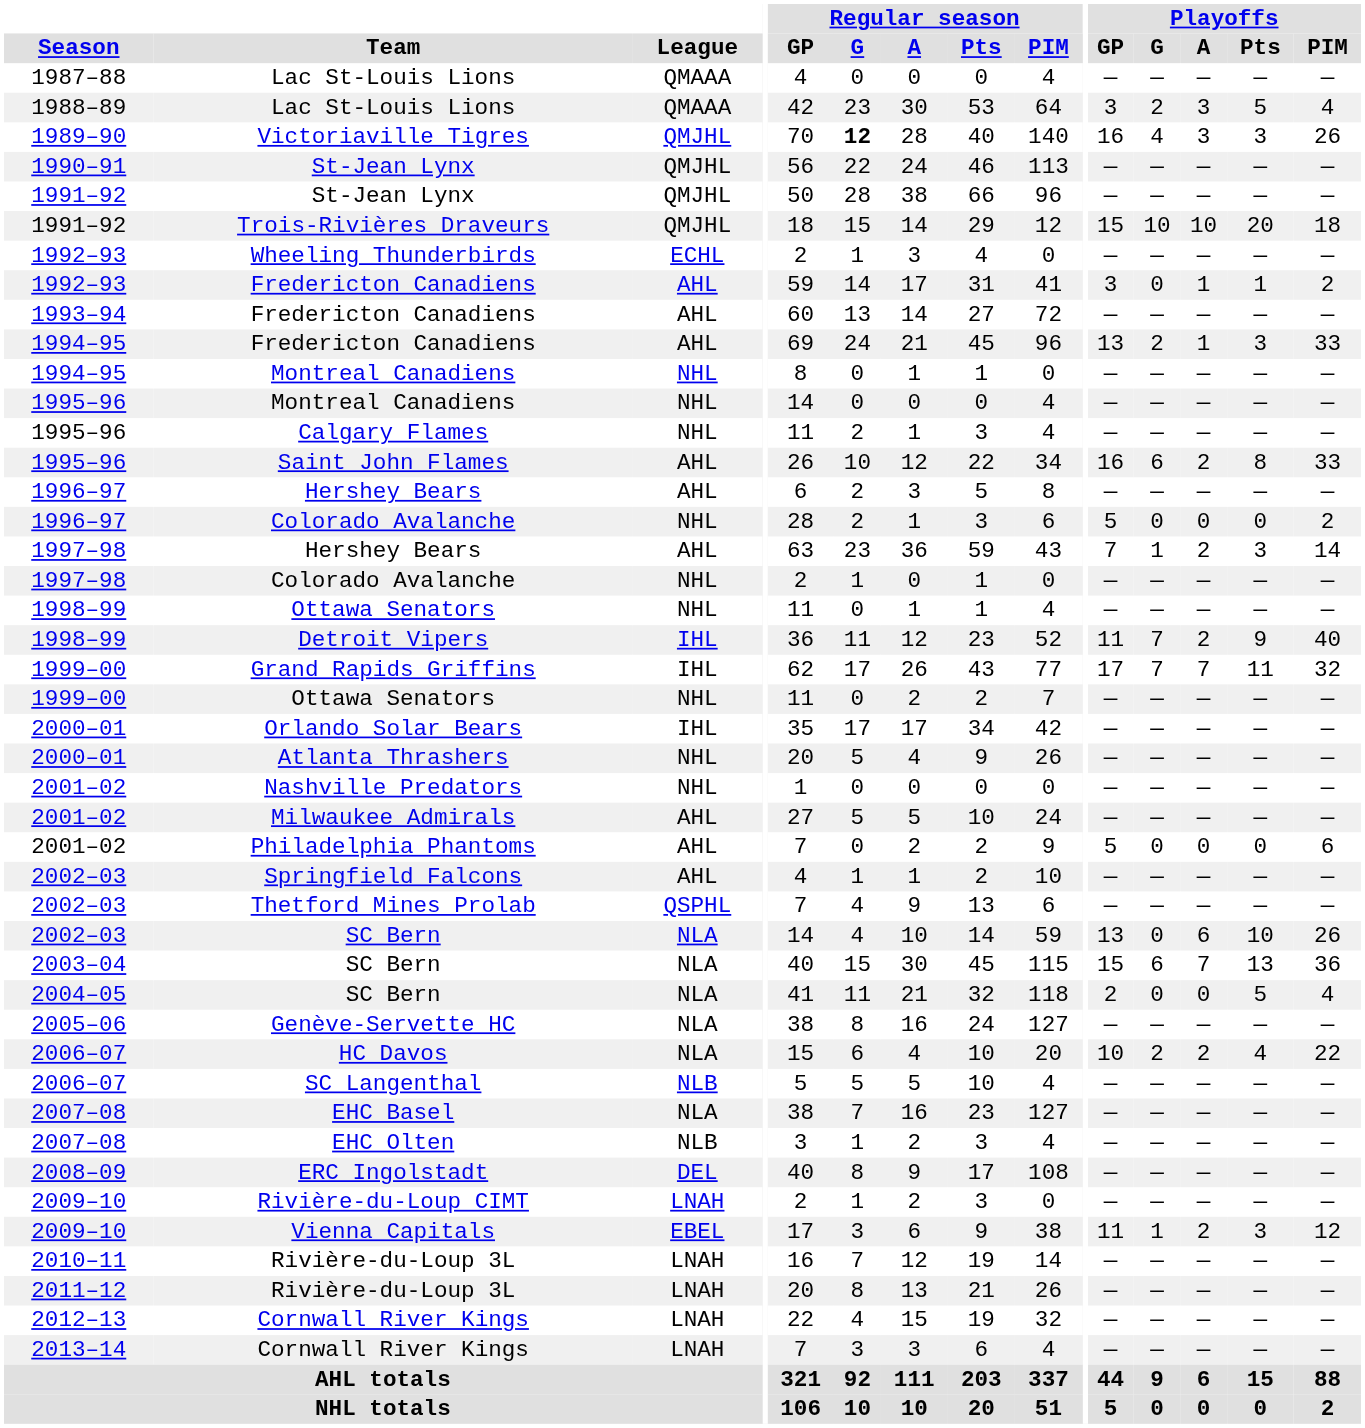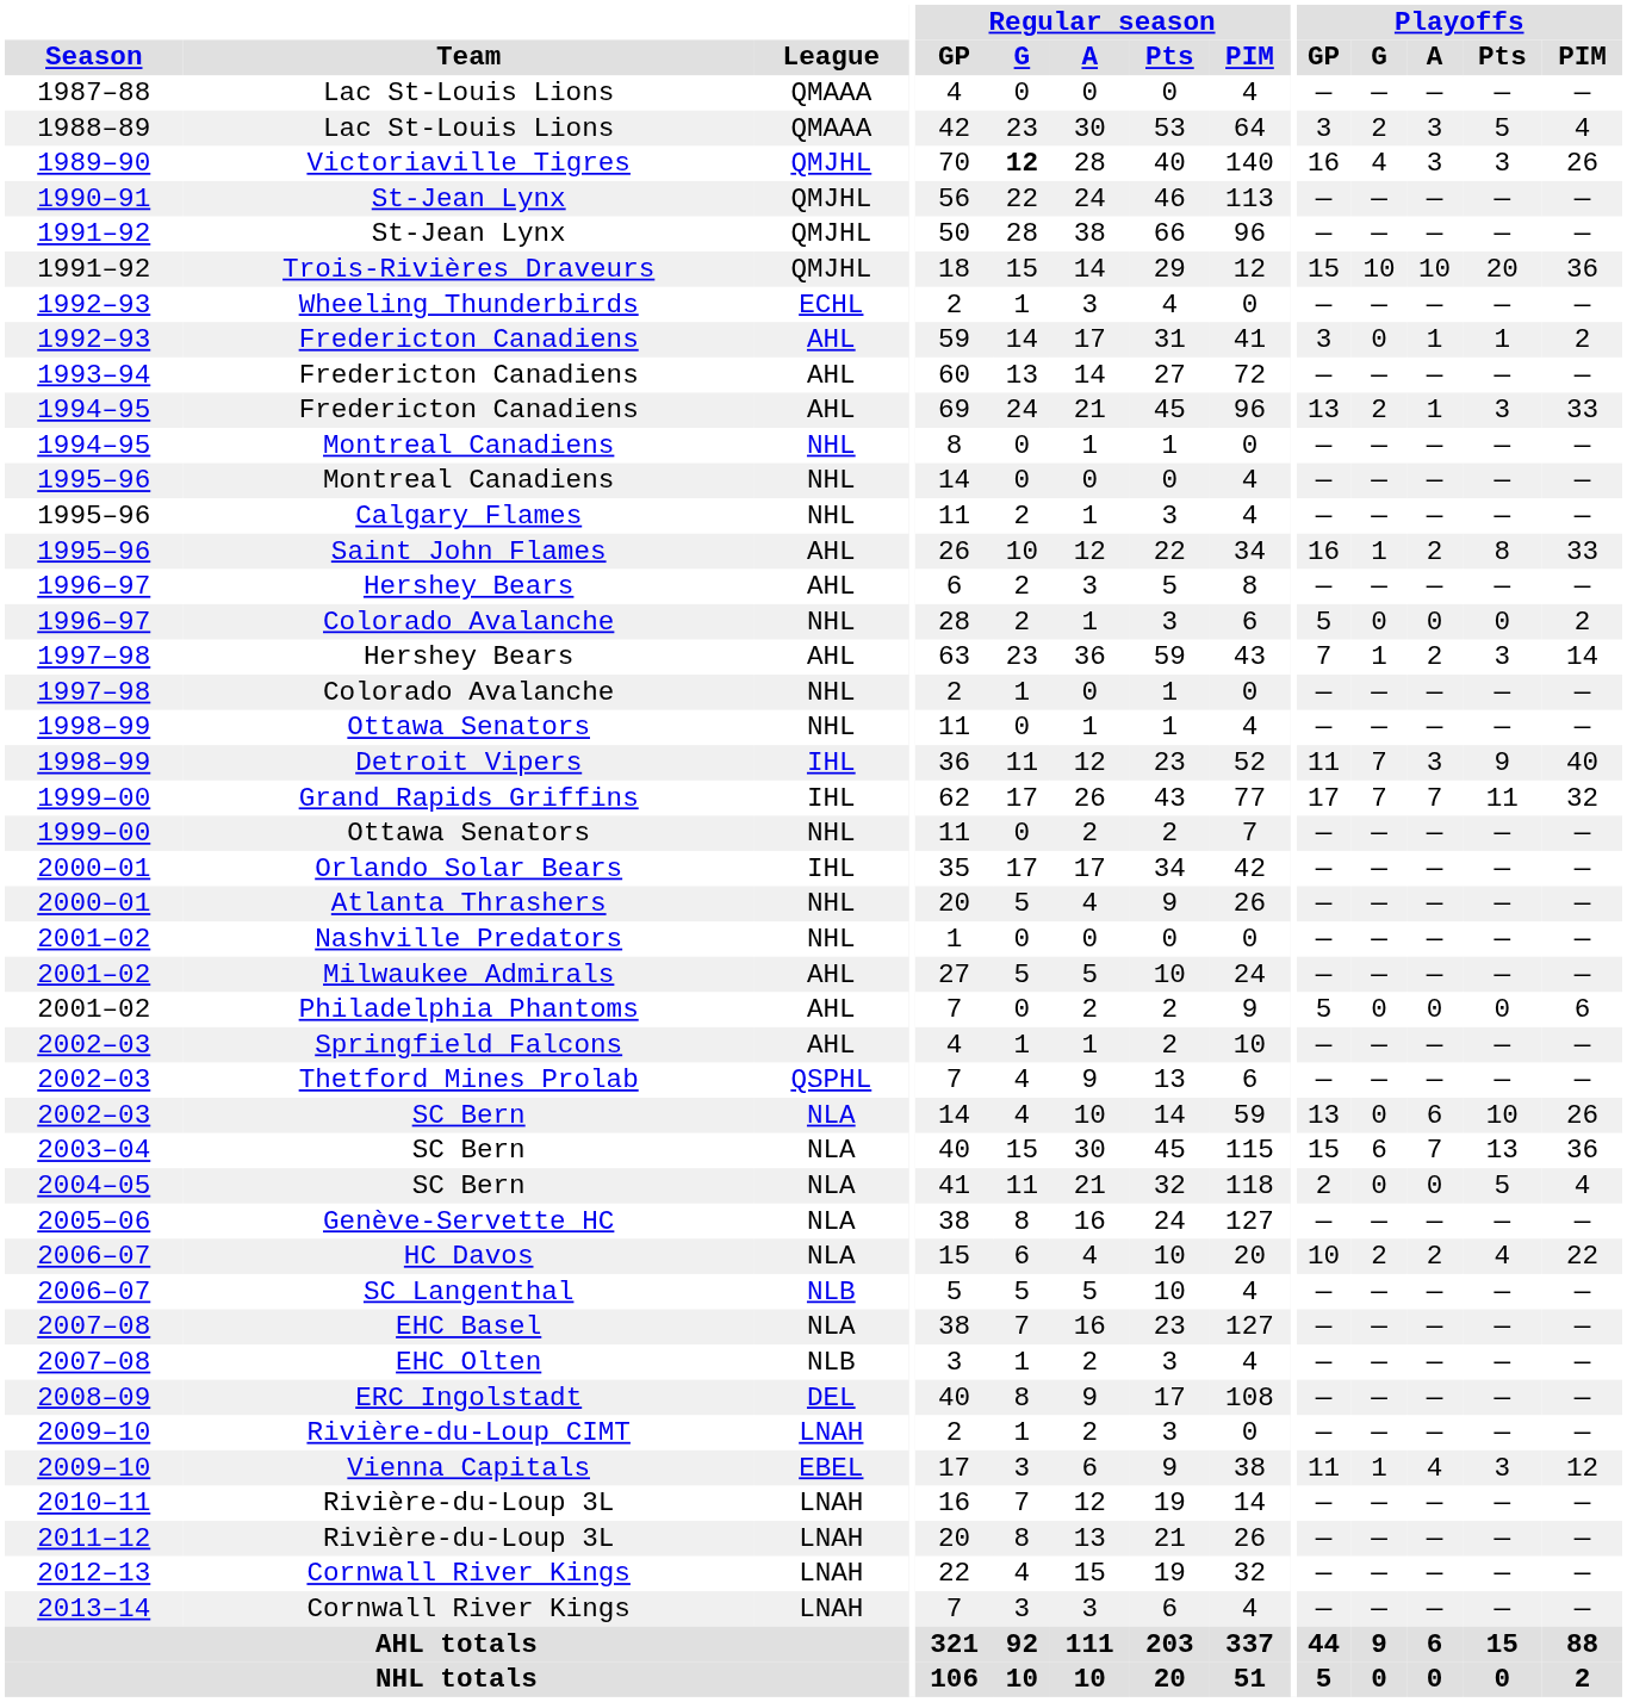 <table border="0" cellpadding="1" cellspacing="0" style="text-align:center; width:60em">
 <tr bgcolor="#e0e0e0">
 <th colspan="3" bgcolor="#ffffff"></th>
 <th rowspan="100" bgcolor="#ffffff"></th>
 <th colspan="5"><a href='#'>Regular season</a></th>
 <th rowspan="100" bgcolor="#ffffff"></th>
 <th colspan="5"><a href='#'>Playoffs</a></th>
 </tr>
 <tr bgcolor="#e0e0e0">
 <th><a href='#'>Season</a></th>
 <th>Team</th>
 <th>League</th>
 <th>GP</th>
 <th><a href='#'>G</a></th>
 <th><a href='#'>A</a></th>
 <th><a href='#'>Pts</a></th>
 <th><a href='#'>PIM</a></th>
 <th>GP</th>
 <th>G</th>
 <th>A</th>
 <th>Pts</th>
 <th>PIM</th>
 </tr>
 <tr>
 <td>1987–88</td>
 <td>Lac St-Louis Lions</td>
 <td>QMAAA</td>
 <td>4</td>
 <td>0</td>
 <td>0</td>
 <td>0</td>
 <td>4</td>
 <td>—</td>
 <td>—</td>
 <td>—</td>
 <td>—</td>
 <td>—</td>
 </tr>
 <tr bgcolor="#f0f0f0">
 <td>1988–89</td>
 <td>Lac St-Louis Lions</td>
 <td>QMAAA</td>
 <td>42</td>
 <td>23</td>
 <td>30</td>
 <td>53</td>
 <td>64</td>
 <td>3</td>
 <td>2</td>
 <td>3</td>
 <td>5</td>
 <td>4</td>
 </tr>
 <tr>
 <td><a href='#'>1989–90</a></td>
 <td><a href='#'>Victoriaville Tigres</a></td>
 <td><a href='#'>QMJHL</a></td>
 <td>70</td>
 <td><strong>12</strong></td>
 <td>28</td>
 <td>40</td>
 <td>140</td>
 <td>16</td>
 <td>4</td>
 <td>3</td>
 <td>3</td>
 <td>26</td>
 </tr>
 <tr bgcolor="#f0f0f0">
 <td><a href='#'>1990–91</a></td>
 <td><a href='#'>St-Jean Lynx</a></td>
 <td>QMJHL</td>
 <td>56</td>
 <td>22</td>
 <td>24</td>
 <td>46</td>
 <td>113</td>
 <td>—</td>
 <td>—</td>
 <td>—</td>
 <td>—</td>
 <td>—</td>
 </tr>
 <tr>
 <td><a href='#'>1991–92</a></td>
 <td>St-Jean Lynx</td>
 <td>QMJHL</td>
 <td>50</td>
 <td>28</td>
 <td>38</td>
 <td>66</td>
 <td>96</td>
 <td>—</td>
 <td>—</td>
 <td>—</td>
 <td>—</td>
 <td>—</td>
 </tr>
 <tr bgcolor="#f0f0f0">
 <td>1991–92</td>
 <td><a href='#'>Trois-Rivières Draveurs</a></td>
 <td>QMJHL</td>
 <td>18</td>
 <td>15</td>
 <td>14</td>
 <td>29</td>
 <td>12</td>
 <td>15</td>
 <td>10</td>
 <td>10</td>
 <td>20</td>
-<td>18</td>
+<td>36</td>
 </tr>
 <tr>
 <td><a href='#'>1992–93</a></td>
 <td><a href='#'>Wheeling Thunderbirds</a></td>
 <td><a href='#'>ECHL</a></td>
 <td>2</td>
 <td>1</td>
 <td>3</td>
 <td>4</td>
 <td>0</td>
 <td>—</td>
 <td>—</td>
 <td>—</td>
 <td>—</td>
 <td>—</td>
 </tr>
 <tr bgcolor="#f0f0f0">
 <td><a href='#'>1992–93</a></td>
 <td><a href='#'>Fredericton Canadiens</a></td>
 <td><a href='#'>AHL</a></td>
 <td>59</td>
 <td>14</td>
 <td>17</td>
 <td>31</td>
 <td>41</td>
 <td>3</td>
 <td>0</td>
 <td>1</td>
 <td>1</td>
 <td>2</td>
 </tr>
 <tr>
 <td><a href='#'>1993–94</a></td>
 <td>Fredericton Canadiens</td>
 <td>AHL</td>
 <td>60</td>
 <td>13</td>
 <td>14</td>
 <td>27</td>
 <td>72</td>
 <td>—</td>
 <td>—</td>
 <td>—</td>
 <td>—</td>
 <td>—</td>
 </tr>
 <tr bgcolor="#f0f0f0">
 <td><a href='#'>1994–95</a></td>
 <td>Fredericton Canadiens</td>
 <td>AHL</td>
 <td>69</td>
 <td>24</td>
 <td>21</td>
 <td>45</td>
 <td>96</td>
 <td>13</td>
 <td>2</td>
 <td>1</td>
 <td>3</td>
 <td>33</td>
 </tr>
 <tr>
 <td><a href='#'>1994–95</a></td>
 <td><a href='#'>Montreal Canadiens</a></td>
 <td><a href='#'>NHL</a></td>
 <td>8</td>
 <td>0</td>
 <td>1</td>
 <td>1</td>
 <td>0</td>
 <td>—</td>
 <td>—</td>
 <td>—</td>
 <td>—</td>
 <td>—</td>
 </tr>
 <tr bgcolor="#f0f0f0">
 <td><a href='#'>1995–96</a></td>
 <td>Montreal Canadiens</td>
 <td>NHL</td>
 <td>14</td>
 <td>0</td>
 <td>0</td>
 <td>0</td>
 <td>4</td>
 <td>—</td>
 <td>—</td>
 <td>—</td>
 <td>—</td>
 <td>—</td>
 </tr>
 <tr>
 <td>1995–96</td>
 <td><a href='#'>Calgary Flames</a></td>
 <td>NHL</td>
 <td>11</td>
 <td>2</td>
 <td>1</td>
 <td>3</td>
 <td>4</td>
 <td>—</td>
 <td>—</td>
 <td>—</td>
 <td>—</td>
 <td>—</td>
 </tr>
 <tr bgcolor="#f0f0f0">
 <td><a href='#'>1995–96</a></td>
 <td><a href='#'>Saint John Flames</a></td>
 <td>AHL</td>
 <td>26</td>
 <td>10</td>
 <td>12</td>
 <td>22</td>
 <td>34</td>
 <td>16</td>
-<td>6</td>
+<td>1</td>
 <td>2</td>
 <td>8</td>
 <td>33</td>
 </tr>
 <tr>
 <td><a href='#'>1996–97</a></td>
 <td><a href='#'>Hershey Bears</a></td>
 <td>AHL</td>
 <td>6</td>
 <td>2</td>
 <td>3</td>
 <td>5</td>
 <td>8</td>
 <td>—</td>
 <td>—</td>
 <td>—</td>
 <td>—</td>
 <td>—</td>
 </tr>
 <tr bgcolor="#f0f0f0">
 <td><a href='#'>1996–97</a></td>
 <td><a href='#'>Colorado Avalanche</a></td>
 <td>NHL</td>
 <td>28</td>
 <td>2</td>
 <td>1</td>
 <td>3</td>
 <td>6</td>
 <td>5</td>
 <td>0</td>
 <td>0</td>
 <td>0</td>
 <td>2</td>
 </tr>
 <tr>
 <td><a href='#'>1997–98</a></td>
 <td>Hershey Bears</td>
 <td>AHL</td>
 <td>63</td>
 <td>23</td>
 <td>36</td>
 <td>59</td>
 <td>43</td>
 <td>7</td>
 <td>1</td>
 <td>2</td>
 <td>3</td>
 <td>14</td>
 </tr>
 <tr bgcolor="#f0f0f0">
 <td><a href='#'>1997–98</a></td>
 <td>Colorado Avalanche</td>
 <td>NHL</td>
 <td>2</td>
 <td>1</td>
 <td>0</td>
 <td>1</td>
 <td>0</td>
 <td>—</td>
 <td>—</td>
 <td>—</td>
 <td>—</td>
 <td>—</td>
 </tr>
 <tr>
 <td><a href='#'>1998–99</a></td>
 <td><a href='#'>Ottawa Senators</a></td>
 <td>NHL</td>
 <td>11</td>
 <td>0</td>
 <td>1</td>
 <td>1</td>
 <td>4</td>
 <td>—</td>
 <td>—</td>
 <td>—</td>
 <td>—</td>
 <td>—</td>
 </tr>
 <tr bgcolor="#f0f0f0">
 <td><a href='#'>1998–99</a></td>
 <td><a href='#'>Detroit Vipers</a></td>
 <td><a href='#'>IHL</a></td>
 <td>36</td>
 <td>11</td>
 <td>12</td>
 <td>23</td>
 <td>52</td>
 <td>11</td>
 <td>7</td>
-<td>2</td>
+<td>3</td>
 <td>9</td>
 <td>40</td>
 </tr>
 <tr>
 <td><a href='#'>1999–00</a></td>
 <td><a href='#'>Grand Rapids Griffins</a></td>
 <td>IHL</td>
 <td>62</td>
 <td>17</td>
 <td>26</td>
 <td>43</td>
 <td>77</td>
 <td>17</td>
 <td>7</td>
 <td>7</td>
 <td>11</td>
 <td>32</td>
 </tr>
 <tr bgcolor="#f0f0f0">
 <td><a href='#'>1999–00</a></td>
 <td>Ottawa Senators</td>
 <td>NHL</td>
 <td>11</td>
 <td>0</td>
 <td>2</td>
 <td>2</td>
 <td>7</td>
 <td>—</td>
 <td>—</td>
 <td>—</td>
 <td>—</td>
 <td>—</td>
 </tr>
 <tr>
 <td><a href='#'>2000–01</a></td>
 <td><a href='#'>Orlando Solar Bears</a></td>
 <td>IHL</td>
 <td>35</td>
 <td>17</td>
 <td>17</td>
 <td>34</td>
 <td>42</td>
 <td>—</td>
 <td>—</td>
 <td>—</td>
 <td>—</td>
 <td>—</td>
 </tr>
 <tr bgcolor="#f0f0f0">
 <td><a href='#'>2000–01</a></td>
 <td><a href='#'>Atlanta Thrashers</a></td>
 <td>NHL</td>
 <td>20</td>
 <td>5</td>
 <td>4</td>
 <td>9</td>
 <td>26</td>
 <td>—</td>
 <td>—</td>
 <td>—</td>
 <td>—</td>
 <td>—</td>
 </tr>
 <tr>
 <td><a href='#'>2001–02</a></td>
 <td><a href='#'>Nashville Predators</a></td>
 <td>NHL</td>
 <td>1</td>
 <td>0</td>
 <td>0</td>
 <td>0</td>
 <td>0</td>
 <td>—</td>
 <td>—</td>
 <td>—</td>
 <td>—</td>
 <td>—</td>
 </tr>
 <tr bgcolor="#f0f0f0">
 <td><a href='#'>2001–02</a></td>
 <td><a href='#'>Milwaukee Admirals</a></td>
 <td>AHL</td>
 <td>27</td>
 <td>5</td>
 <td>5</td>
 <td>10</td>
 <td>24</td>
 <td>—</td>
 <td>—</td>
 <td>—</td>
 <td>—</td>
 <td>—</td>
 </tr>
 <tr>
 <td>2001–02</td>
 <td><a href='#'>Philadelphia Phantoms</a></td>
 <td>AHL</td>
 <td>7</td>
 <td>0</td>
 <td>2</td>
 <td>2</td>
 <td>9</td>
 <td>5</td>
 <td>0</td>
 <td>0</td>
 <td>0</td>
 <td>6</td>
 </tr>
 <tr bgcolor="#f0f0f0">
 <td><a href='#'>2002–03</a></td>
 <td><a href='#'>Springfield Falcons</a></td>
 <td>AHL</td>
 <td>4</td>
 <td>1</td>
 <td>1</td>
 <td>2</td>
 <td>10</td>
 <td>—</td>
 <td>—</td>
 <td>—</td>
 <td>—</td>
 <td>—</td>
 </tr>
 <tr>
 <td><a href='#'>2002–03</a></td>
 <td><a href='#'>Thetford Mines Prolab</a></td>
 <td><a href='#'>QSPHL</a></td>
 <td>7</td>
 <td>4</td>
 <td>9</td>
 <td>13</td>
 <td>6</td>
 <td>—</td>
 <td>—</td>
 <td>—</td>
 <td>—</td>
 <td>—</td>
 </tr>
 <tr bgcolor="#f0f0f0">
 <td><a href='#'>2002–03</a></td>
 <td><a href='#'>SC Bern</a></td>
 <td><a href='#'>NLA</a></td>
 <td>14</td>
 <td>4</td>
 <td>10</td>
 <td>14</td>
 <td>59</td>
 <td>13</td>
 <td>0</td>
 <td>6</td>
 <td>10</td>
 <td>26</td>
 </tr>
 <tr>
 <td><a href='#'>2003–04</a></td>
 <td>SC Bern</td>
 <td>NLA</td>
 <td>40</td>
 <td>15</td>
 <td>30</td>
 <td>45</td>
 <td>115</td>
 <td>15</td>
 <td>6</td>
 <td>7</td>
 <td>13</td>
 <td>36</td>
 </tr>
 <tr bgcolor="#f0f0f0">
 <td><a href='#'>2004–05</a></td>
 <td>SC Bern</td>
 <td>NLA</td>
 <td>41</td>
 <td>11</td>
 <td>21</td>
 <td>32</td>
 <td>118</td>
 <td>2</td>
 <td>0</td>
 <td>0</td>
 <td>5</td>
 <td>4</td>
 </tr>
 <tr>
 <td><a href='#'>2005–06</a></td>
 <td><a href='#'>Genève-Servette HC</a></td>
 <td>NLA</td>
 <td>38</td>
 <td>8</td>
 <td>16</td>
 <td>24</td>
 <td>127</td>
 <td>—</td>
 <td>—</td>
 <td>—</td>
 <td>—</td>
 <td>—</td>
 </tr>
 <tr bgcolor="#f0f0f0">
 <td><a href='#'>2006–07</a></td>
 <td><a href='#'>HC Davos</a></td>
 <td>NLA</td>
 <td>15</td>
 <td>6</td>
 <td>4</td>
 <td>10</td>
 <td>20</td>
 <td>10</td>
 <td>2</td>
 <td>2</td>
 <td>4</td>
 <td>22</td>
 </tr>
 <tr>
 <td><a href='#'>2006–07</a></td>
 <td><a href='#'>SC Langenthal</a></td>
 <td><a href='#'>NLB</a></td>
 <td>5</td>
 <td>5</td>
 <td>5</td>
 <td>10</td>
 <td>4</td>
 <td>—</td>
 <td>—</td>
 <td>—</td>
 <td>—</td>
 <td>—</td>
 </tr>
 <tr bgcolor="#f0f0f0">
 <td><a href='#'>2007–08</a></td>
 <td><a href='#'>EHC Basel</a></td>
 <td>NLA</td>
 <td>38</td>
 <td>7</td>
 <td>16</td>
 <td>23</td>
 <td>127</td>
 <td>—</td>
 <td>—</td>
 <td>—</td>
 <td>—</td>
 <td>—</td>
 </tr>
 <tr>
 <td><a href='#'>2007–08</a></td>
 <td><a href='#'>EHC Olten</a></td>
 <td>NLB</td>
 <td>3</td>
 <td>1</td>
 <td>2</td>
 <td>3</td>
 <td>4</td>
 <td>—</td>
 <td>—</td>
 <td>—</td>
 <td>—</td>
 <td>—</td>
 </tr>
 <tr bgcolor="#f0f0f0">
 <td><a href='#'>2008–09</a></td>
 <td><a href='#'>ERC Ingolstadt</a></td>
 <td><a href='#'>DEL</a></td>
 <td>40</td>
 <td>8</td>
 <td>9</td>
 <td>17</td>
 <td>108</td>
 <td>—</td>
 <td>—</td>
 <td>—</td>
 <td>—</td>
 <td>—</td>
 </tr>
 <tr>
 <td><a href='#'>2009–10</a></td>
 <td><a href='#'>Rivière-du-Loup CIMT</a></td>
 <td><a href='#'>LNAH</a></td>
 <td>2</td>
 <td>1</td>
 <td>2</td>
 <td>3</td>
 <td>0</td>
 <td>—</td>
 <td>—</td>
 <td>—</td>
 <td>—</td>
 <td>—</td>
 </tr>
 <tr bgcolor="#f0f0f0">
 <td><a href='#'>2009–10</a></td>
 <td><a href='#'>Vienna Capitals</a></td>
 <td><a href='#'>EBEL</a></td>
 <td>17</td>
 <td>3</td>
 <td>6</td>
 <td>9</td>
 <td>38</td>
 <td>11</td>
 <td>1</td>
-<td>2</td>
+<td>4</td>
 <td>3</td>
 <td>12</td>
 </tr>
 <tr>
 <td><a href='#'>2010–11</a></td>
 <td>Rivière-du-Loup 3L</td>
 <td>LNAH</td>
 <td>16</td>
 <td>7</td>
 <td>12</td>
 <td>19</td>
 <td>14</td>
 <td>—</td>
 <td>—</td>
 <td>—</td>
 <td>—</td>
 <td>—</td>
 </tr>
 <tr bgcolor="#f0f0f0">
 <td><a href='#'>2011–12</a></td>
 <td>Rivière-du-Loup 3L</td>
 <td>LNAH</td>
 <td>20</td>
 <td>8</td>
 <td>13</td>
 <td>21</td>
 <td>26</td>
 <td>—</td>
 <td>—</td>
 <td>—</td>
 <td>—</td>
 <td>—</td>
 </tr>
 <tr>
 <td><a href='#'>2012–13</a></td>
 <td><a href='#'>Cornwall River Kings</a></td>
 <td>LNAH</td>
 <td>22</td>
 <td>4</td>
 <td>15</td>
 <td>19</td>
 <td>32</td>
 <td>—</td>
 <td>—</td>
 <td>—</td>
 <td>—</td>
 <td>—</td>
 </tr>
 <tr bgcolor="#f0f0f0">
 <td><a href='#'>2013–14</a></td>
 <td>Cornwall River Kings</td>
 <td>LNAH</td>
 <td>7</td>
 <td>3</td>
 <td>3</td>
 <td>6</td>
 <td>4</td>
 <td>—</td>
 <td>—</td>
 <td>—</td>
 <td>—</td>
 <td>—</td>
 </tr>
 <tr bgcolor="#e0e0e0">
 <th colspan="3">AHL totals</th>
 <th>321</th>
 <th>92</th>
 <th>111</th>
 <th>203</th>
 <th>337</th>
 <th>44</th>
 <th>9</th>
 <th>6</th>
 <th>15</th>
 <th>88</th>
 </tr>
 <tr bgcolor="#e0e0e0">
 <th colspan="3">NHL totals</th>
 <th>106</th>
 <th>10</th>
 <th>10</th>
 <th>20</th>
 <th>51</th>
 <th>5</th>
 <th>0</th>
 <th>0</th>
 <th>0</th>
 <th>2</th>
 </tr>
 </table>
